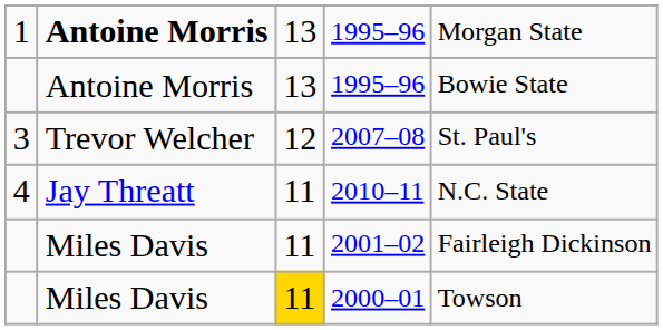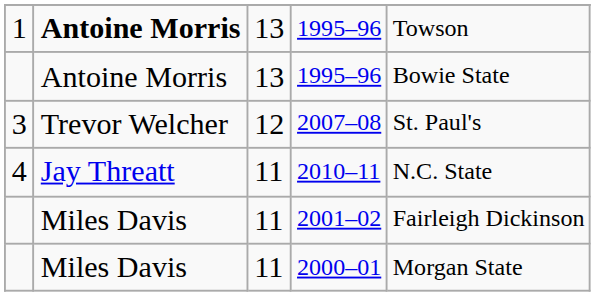 <table class="wikitable">
 <tr>
 </tr>
 <tr>
 <td>1</td>
 <td><strong>Antoine Morris</strong></td>
 <td>13</td>
 <td style="font-size:80%;"><a href='#'>1995–96</a></td>
-<td style="font-size:80%;">Morgan State</td>
+<td style="font-size:80%;">Towson</td>
 </tr>
 <tr>
 <td></td>
 <td>Antoine Morris</td>
 <td>13</td>
 <td style="font-size:80%;"><a href='#'>1995–96</a></td>
 <td style="font-size:80%;">Bowie State</td>
 </tr>
 <tr>
 <td>3</td>
 <td>Trevor Welcher</td>
 <td>12</td>
 <td style="font-size:80%;"><a href='#'>2007–08</a></td>
 <td style="font-size:80%;">St. Paul's</td>
 </tr>
 <tr>
 <td>4</td>
 <td><a href='#'>Jay Threatt</a></td>
 <td>11</td>
 <td style="font-size:80%;"><a href='#'>2010–11</a></td>
 <td style="font-size:80%;">N.C. State</td>
 </tr>
 <tr>
 <td></td>
 <td>Miles Davis</td>
 <td>11</td>
 <td style="font-size:80%;"><a href='#'>2001–02</a></td>
 <td style="font-size:80%;">Fairleigh Dickinson</td>
 </tr>
 <tr>
 <td></td>
 <td>Miles Davis</td>
-<td style="background: gold;">11</td>
+<td>11</td>
 <td style="font-size:80%;"><a href='#'>2000–01</a></td>
-<td style="font-size:80%;">Towson</td>
+<td style="font-size:80%;">Morgan State</td>
 </tr>
 </table>
